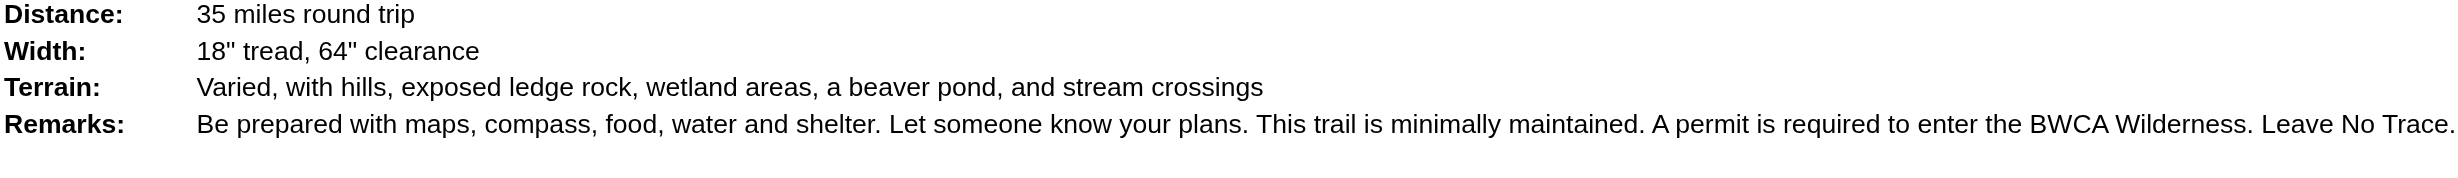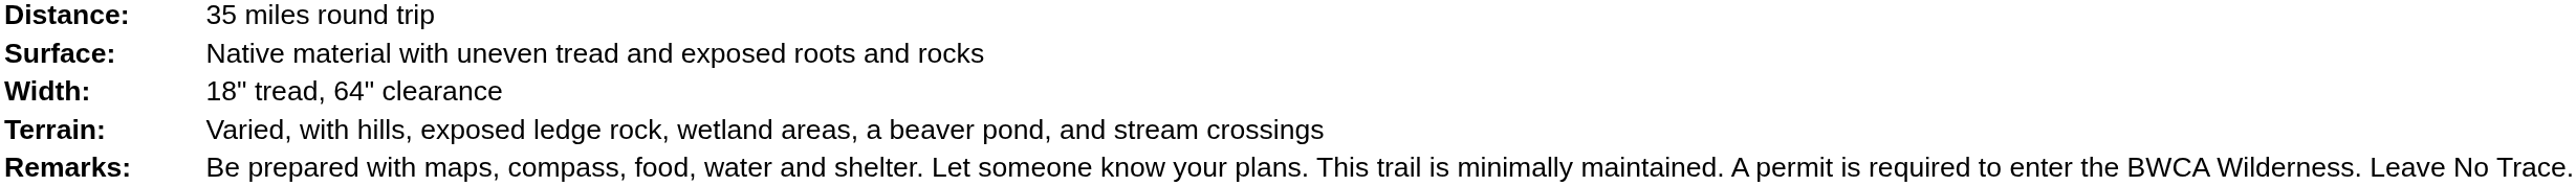 <table>
 <tr>
 <td style="width:7em"><strong>Distance:</strong></td>
 <td>35 miles round trip</td>
+</tr>
+<tr>
+<td><strong>Surface:</strong></td>
+<td>Native material with uneven tread and exposed roots and rocks</td>
 </tr>
 <tr>
 <td><strong>Width:</strong></td>
 <td>18" tread, 64" clearance</td>
 </tr>
 <tr>
 <td><strong>Terrain:</strong></td>
 <td>Varied, with hills, exposed ledge rock, wetland areas, a beaver pond, and stream crossings</td>
 </tr>
 <tr>
 <td style="vertical-align:top"><strong>Remarks:</strong></td>
 <td>Be prepared with maps, compass, food, water and shelter. Let someone know your plans. This trail is minimally maintained. A permit is required to enter the BWCA Wilderness. Leave No Trace.</td>
 </tr>
 </table>
